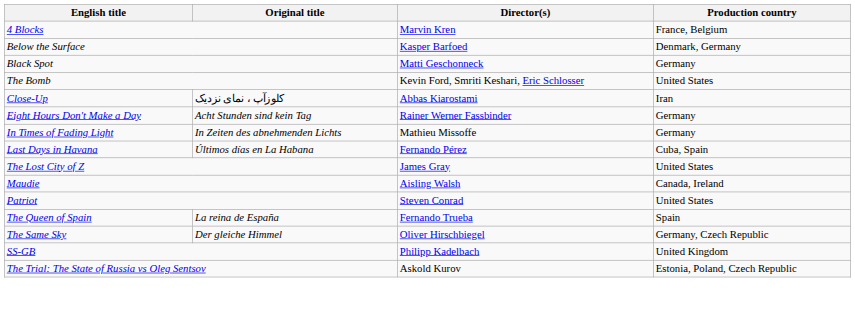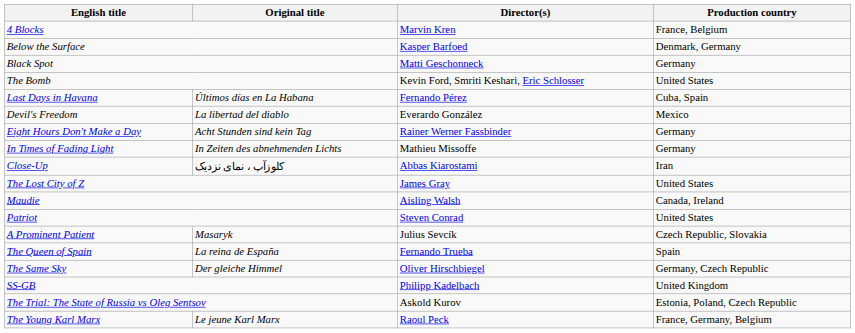 <table class="wikitable" width="100%" cellpadding="5">
 <tr>
 <th scope="col">English title</th>
 <th scope="col">Original title</th>
 <th scope="col">Director(s)</th>
 <th scope="col">Production country</th>
 </tr>
 <tr>
 <td colspan=2><em><a href='#'>4 Blocks</a></em></td>
 <td><a href='#'>Marvin Kren</a></td>
 <td>France, Belgium</td>
 </tr>
 <tr>
 <td colspan=2><em>Below the Surface</em></td>
 <td><a href='#'>Kasper Barfoed</a></td>
 <td>Denmark, Germany</td>
 </tr>
 <tr>
 <td colspan=2><em>Black Spot</em></td>
 <td><a href='#'>Matti Geschonneck</a></td>
 <td>Germany</td>
 </tr>
 <tr>
 <td colspan=2><em>The Bomb</em></td>
 <td>Kevin Ford, Smriti Keshari, <a href='#'>Eric Schlosser</a></td>
 <td>United States</td>
 </tr>
 <tr>
-<td><em><a href='#'>Close-Up</a></em></td>
-<td>کلوزآپ ، نمای نزدیک</td>
-<td><a href='#'>Abbas Kiarostami</a></td>
-<td>Iran</td>
+<td><em><a href='#'>Last Days in Havana</a></em></td>
+<td><em>Últimos días en La Habana</em></td>
+<td><a href='#'>Fernando Pérez</a></td>
+<td>Cuba, Spain</td>
+</tr>
+<tr>
+<td><em>Devil's Freedom</em></td>
+<td><em>La libertad del diablo</em></td>
+<td>Everardo González</td>
+<td>Mexico</td>
 </tr>
 <tr>
 <td><em><a href='#'>Eight Hours Don't Make a Day</a></em></td>
 <td><em>Acht Stunden sind kein Tag</em></td>
 <td><a href='#'>Rainer Werner Fassbinder</a></td>
 <td>Germany</td>
 </tr>
 <tr>
 <td><em><a href='#'>In Times of Fading Light</a></em></td>
 <td><em>In Zeiten des abnehmenden Lichts</em></td>
 <td>Mathieu Missoffe</td>
 <td>Germany</td>
 </tr>
 <tr>
-<td><em><a href='#'>Last Days in Havana</a></em></td>
-<td><em>Últimos días en La Habana</em></td>
-<td><a href='#'>Fernando Pérez</a></td>
-<td>Cuba, Spain</td>
+<td><em><a href='#'>Close-Up</a></em></td>
+<td>کلوزآپ ، نمای نزدیک</td>
+<td><a href='#'>Abbas Kiarostami</a></td>
+<td>Iran</td>
 </tr>
 <tr>
 <td colspan=2><em><a href='#'>The Lost City of Z</a></em></td>
 <td><a href='#'>James Gray</a></td>
 <td>United States</td>
 </tr>
 <tr>
 <td colspan=2><em><a href='#'>Maudie</a></em></td>
 <td><a href='#'>Aisling Walsh</a></td>
 <td>Canada, Ireland</td>
 </tr>
 <tr>
 <td colspan=2><em><a href='#'>Patriot</a></em></td>
 <td><a href='#'>Steven Conrad</a></td>
 <td>United States</td>
+</tr>
+<tr>
+<td><em><a href='#'>A Prominent Patient</a></em></td>
+<td><em>Masaryk</em></td>
+<td>Julius Sevcík</td>
+<td>Czech Republic, Slovakia</td>
 </tr>
 <tr>
 <td><em><a href='#'>The Queen of Spain</a></em></td>
 <td><em>La reina de España</em></td>
 <td><a href='#'>Fernando Trueba</a></td>
 <td>Spain</td>
 </tr>
 <tr>
 <td><em><a href='#'>The Same Sky</a></em></td>
 <td><em>Der gleiche Himmel</em></td>
 <td><a href='#'>Oliver Hirschbiegel</a></td>
 <td>Germany, Czech Republic</td>
 </tr>
 <tr>
 <td colspan=2><em><a href='#'>SS-GB</a></em></td>
 <td><a href='#'>Philipp Kadelbach</a></td>
 <td>United Kingdom</td>
 </tr>
 <tr>
 <td colspan=2><em><a href='#'>The Trial: The State of Russia vs Oleg Sentsov</a></em></td>
 <td>Askold Kurov</td>
 <td>Estonia, Poland, Czech Republic</td>
 </tr>
+<tr>
+<td><em><a href='#'>The Young Karl Marx</a></em></td>
+<td><em>Le jeune Karl Marx</em></td>
+<td><a href='#'>Raoul Peck</a></td>
+<td>France, Germany, Belgium</td>
+</tr>
 </table>
